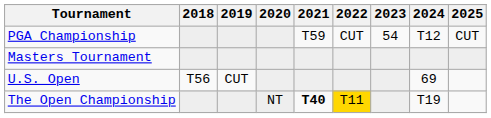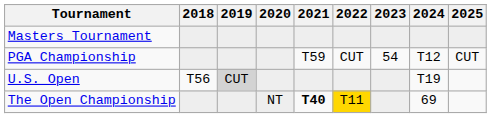 <table class="wikitable" style="font-size:95%;text-align:center;">
 <tr>
 <th>Tournament</th>
 <th>2018</th>
 <th>2019</th>
 <th>2020</th>
 <th>2021</th>
 <th>2022</th>
 <th>2023</th>
 <th>2024</th>
 <th>2025</th>
 </tr>
 <tr>
+<td align=left><a href='#'>Masters Tournament</a></td>
+<td style="background:#eeeeee;"></td>
+<td style="background:#eeeeee;"></td>
+<td style="background:#eeeeee;"></td>
+<td style="background:#eeeeee;"></td>
+<td style="background:#eeeeee;"></td>
+<td style="background:#eeeeee;"></td>
+<td style="background:#eeeeee;"></td>
+<td style="background:#eeeeee;"></td>
+</tr>
+<tr>
 <td align=left><a href='#'>PGA Championship</a></td>
 <td style="background:#eeeeee;"></td>
 <td style="background:#eeeeee;"></td>
 <td style="background:#eeeeee;"></td>
 <td>T59</td>
 <td>CUT</td>
 <td>54</td>
 <td>T12</td>
 <td>CUT</td>
 </tr>
 <tr>
-<td align=left><a href='#'>Masters Tournament</a></td>
+<td align=left><a href='#'>U.S. Open</a></td>
+<td>T56</td>
+<td style="background: lightgrey;">CUT</td>
 <td style="background:#eeeeee;"></td>
 <td style="background:#eeeeee;"></td>
 <td style="background:#eeeeee;"></td>
 <td style="background:#eeeeee;"></td>
-<td style="background:#eeeeee;"></td>
-<td style="background:#eeeeee;"></td>
-<td style="background:#eeeeee;"></td>
-<td style="background:#eeeeee;"></td>
-</tr>
-<tr>
-<td align=left><a href='#'>U.S. Open</a></td>
-<td>T56</td>
-<td>CUT</td>
-<td style="background:#eeeeee;"></td>
-<td style="background:#eeeeee;"></td>
-<td style="background:#eeeeee;"></td>
-<td style="background:#eeeeee;"></td>
-<td>69</td>
+<td>T19</td>
 <td></td>
 </tr>
 <tr>
 <td align=left><a href='#'>The Open Championship</a></td>
 <td style="background:#eeeeee;"></td>
 <td style="background:#eeeeee;"></td>
 <td style="background:#eeeeee;">NT</td>
 <td><strong>T40</strong></td>
 <td style="background: gold;">T11</td>
 <td style="background:#eeeeee;"></td>
-<td>T19</td>
+<td>69</td>
 <td></td>
 </tr>
 </table>
